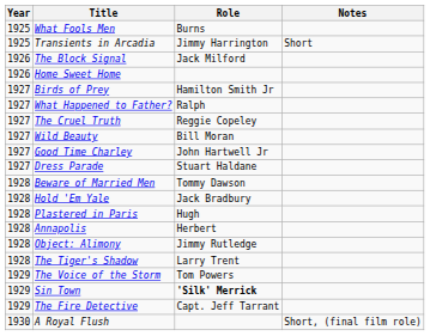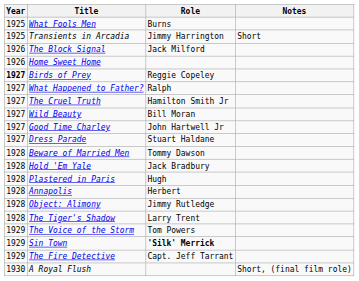 <table class="wikitable">
 <tr>
 <th>Year</th>
 <th>Title</th>
 <th>Role</th>
 <th>Notes</th>
 </tr>
 <tr>
 <td>1925</td>
 <td><em><a href='#'>What Fools Men</a></em></td>
 <td>Burns</td>
 <td></td>
 </tr>
 <tr>
 <td>1925</td>
 <td><em>Transients in Arcadia</em></td>
 <td>Jimmy Harrington</td>
 <td>Short</td>
 </tr>
 <tr>
 <td>1926</td>
 <td><em><a href='#'>The Block Signal</a></em></td>
 <td>Jack Milford</td>
 <td></td>
 </tr>
 <tr>
 <td>1926</td>
 <td><em><a href='#'>Home Sweet Home</a></em></td>
 <td></td>
 <td></td>
 </tr>
 <tr>
-<td>1927</td>
+<td><strong>1927</strong></td>
 <td><em><a href='#'>Birds of Prey</a></em></td>
-<td>Hamilton Smith Jr</td>
+<td>Reggie Copeley</td>
 <td></td>
 </tr>
 <tr>
 <td>1927</td>
 <td><em><a href='#'>What Happened to Father?</a></em></td>
 <td>Ralph</td>
 <td></td>
 </tr>
 <tr>
 <td>1927</td>
 <td><em><a href='#'>The Cruel Truth</a></em></td>
-<td>Reggie Copeley</td>
+<td>Hamilton Smith Jr</td>
 <td></td>
 </tr>
 <tr>
 <td>1927</td>
 <td><em><a href='#'>Wild Beauty</a></em></td>
 <td>Bill Moran</td>
 <td></td>
 </tr>
 <tr>
 <td>1927</td>
 <td><em><a href='#'>Good Time Charley</a></em></td>
 <td>John Hartwell Jr</td>
 <td></td>
 </tr>
 <tr>
 <td>1927</td>
 <td><em><a href='#'>Dress Parade</a></em></td>
 <td>Stuart Haldane</td>
 <td></td>
 </tr>
 <tr>
 <td>1928</td>
 <td><em><a href='#'>Beware of Married Men</a></em></td>
 <td>Tommy Dawson</td>
 <td></td>
 </tr>
 <tr>
 <td>1928</td>
 <td><em><a href='#'>Hold 'Em Yale</a></em></td>
 <td>Jack Bradbury</td>
 <td></td>
 </tr>
 <tr>
 <td>1928</td>
 <td><em><a href='#'>Plastered in Paris</a></em></td>
 <td>Hugh</td>
 <td></td>
 </tr>
 <tr>
 <td>1928</td>
 <td><em><a href='#'>Annapolis</a></em></td>
 <td>Herbert</td>
 <td></td>
 </tr>
 <tr>
 <td>1928</td>
 <td><em><a href='#'>Object: Alimony</a></em></td>
 <td>Jimmy Rutledge</td>
 <td></td>
 </tr>
 <tr>
 <td>1928</td>
 <td><em><a href='#'>The Tiger's Shadow</a></em></td>
 <td>Larry Trent</td>
 <td></td>
 </tr>
 <tr>
 <td>1929</td>
 <td><em><a href='#'>The Voice of the Storm</a></em></td>
 <td>Tom Powers</td>
 <td></td>
 </tr>
 <tr>
 <td>1929</td>
 <td><em><a href='#'>Sin Town</a></em></td>
 <td><strong>'Silk' Merrick</strong></td>
 <td></td>
 </tr>
 <tr>
 <td>1929</td>
 <td><em><a href='#'>The Fire Detective</a></em></td>
 <td>Capt. Jeff Tarrant</td>
 <td></td>
 </tr>
 <tr>
 <td>1930</td>
 <td><em>A Royal Flush</em></td>
 <td></td>
 <td>Short, (final film role)</td>
 </tr>
 </table>
